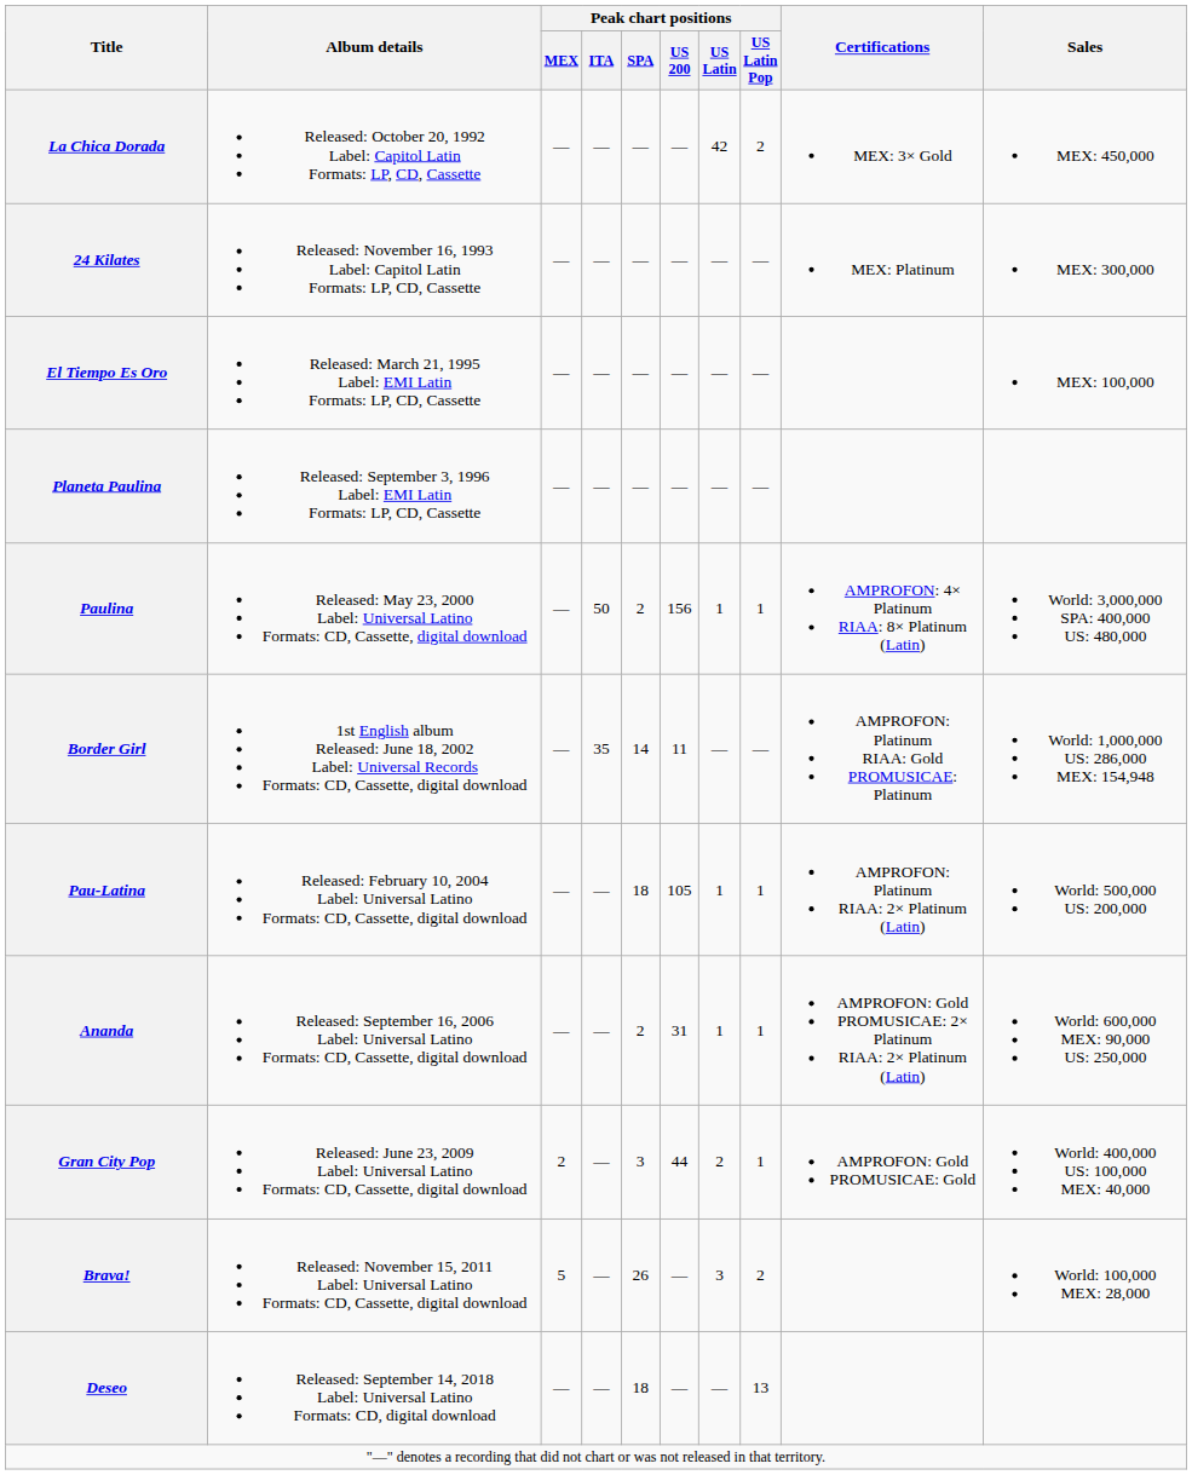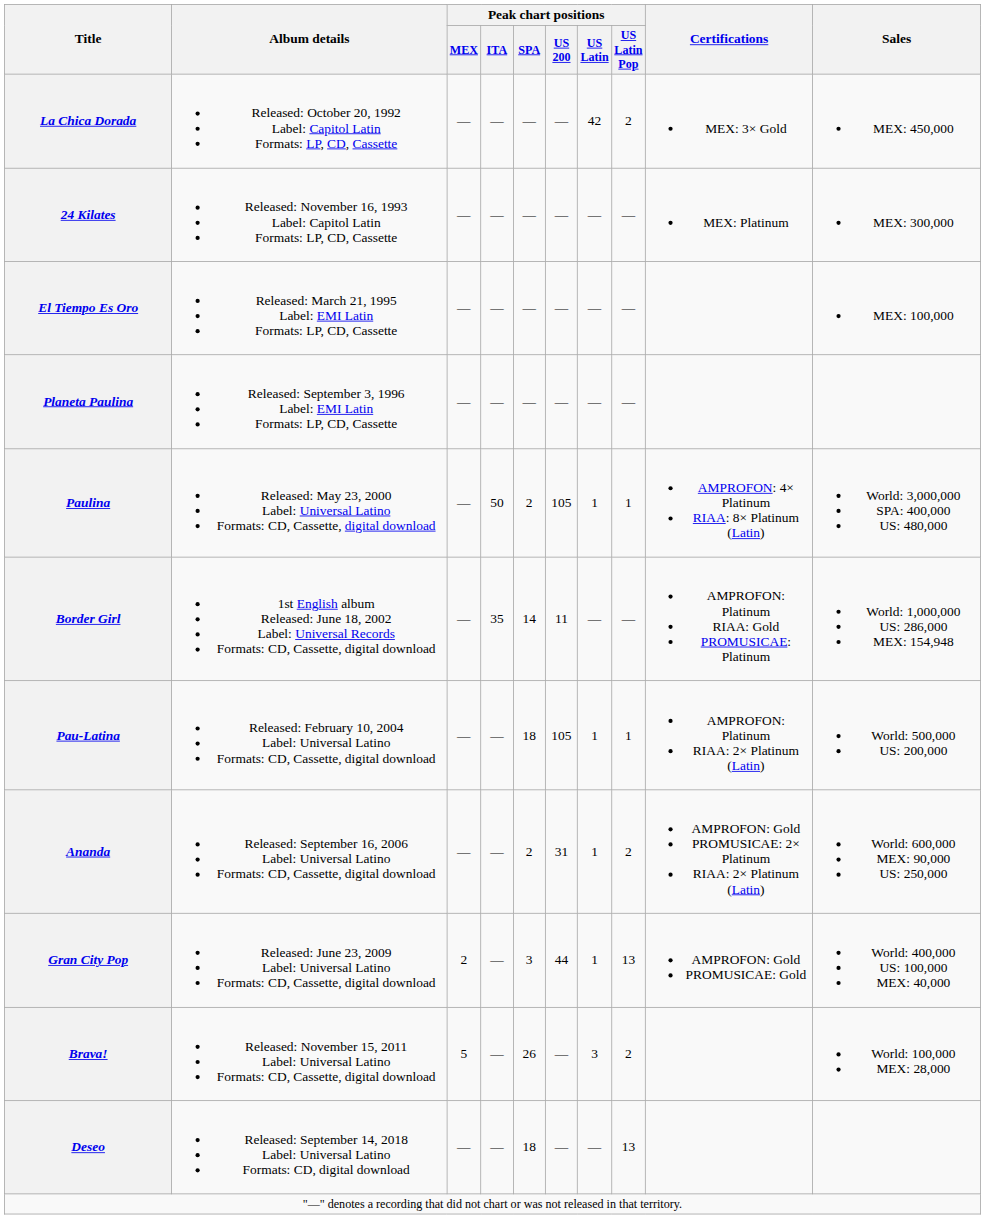 <table class="wikitable plainrowheaders" style="text-align:center;">
 <tr>
 <th scope="col" rowspan="2" style="width:12em;">Title</th>
 <th scope="col" rowspan="2" style="width:20em;">Album details</th>
 <th scope="col" colspan="6">Peak chart positions</th>
 <th scope="col" rowspan="2" style="width:12em;"><a href='#'>Certifications</a></th>
 <th scope="col" rowspan="2" style="width:12em;">Sales</th>
 </tr>
 <tr>
 <th scope="col" style="width:2.2em;font-size:90%;"><a href='#'>MEX</a><br></th>
 <th scope="col" style="width:2.2em;font-size:90%;"><a href='#'>ITA</a><br></th>
 <th scope="col" style="width:2.2em;font-size:90%;"><a href='#'>SPA</a><br></th>
 <th scope="col" style="width:2.2em;font-size:90%;"><a href='#'>US 200</a><br></th>
 <th scope="col" style="width:2.2em;font-size:90%;"><a href='#'>US Latin</a><br></th>
 <th scope="col" style="width:2.2em;font-size:90%;"><a href='#'>US Latin Pop</a><br></th>
 </tr>
 <tr>
 <th scope="row"><em><a href='#'>La Chica Dorada</a></em></th>
 <td><br><ul><li>Released: October 20, 1992</li><li>Label: <a href='#'>Capitol Latin</a></li><li>Formats: <a href='#'>LP</a>, <a href='#'>CD</a>, <a href='#'>Cassette</a></li></ul></td>
 <td>—</td>
 <td>—</td>
 <td>—</td>
 <td>—</td>
 <td>42</td>
 <td>2</td>
 <td><br><ul><li>MEX: 3× Gold</li></ul></td>
 <td><br><ul><li>MEX: 450,000</li></ul></td>
 </tr>
 <tr>
 <th scope="row"><em><a href='#'>24 Kilates</a></em></th>
 <td><br><ul><li>Released: November 16, 1993</li><li>Label: Capitol Latin</li><li>Formats: LP, CD, Cassette</li></ul></td>
 <td>—</td>
 <td>—</td>
 <td>—</td>
 <td>—</td>
 <td>—</td>
 <td>—</td>
 <td><br><ul><li>MEX: Platinum</li></ul></td>
 <td><br><ul><li>MEX: 300,000</li></ul></td>
 </tr>
 <tr>
 <th scope="row"><em><a href='#'>El Tiempo Es Oro</a></em></th>
 <td><br><ul><li>Released: March 21, 1995</li><li>Label: <a href='#'>EMI Latin</a></li><li>Formats: LP, CD, Cassette</li></ul></td>
 <td>—</td>
 <td>—</td>
 <td>—</td>
 <td>—</td>
 <td>—</td>
 <td>—</td>
 <td></td>
 <td><br><ul><li>MEX: 100,000</li></ul></td>
 </tr>
 <tr>
 <th scope="row"><em><a href='#'>Planeta Paulina</a></em></th>
 <td><br><ul><li>Released: September 3, 1996</li><li>Label: <a href='#'>EMI Latin</a></li><li>Formats: LP, CD, Cassette</li></ul></td>
 <td>—</td>
 <td>—</td>
 <td>—</td>
 <td>—</td>
 <td>—</td>
 <td>—</td>
 <td></td>
 </tr>
 <tr>
 <th scope="row"><em><a href='#'>Paulina</a></em></th>
 <td><br><ul><li>Released: May 23, 2000</li><li>Label: <a href='#'>Universal Latino</a></li><li>Formats: CD, Cassette, <a href='#'>digital download</a></li></ul></td>
 <td>—</td>
 <td>50</td>
 <td>2</td>
-<td>156</td>
+<td>105</td>
 <td>1</td>
 <td>1</td>
 <td><br><ul><li><a href='#'>AMPROFON</a>: 4× Platinum</li><li><a href='#'>RIAA</a>: 8× Platinum (<a href='#'>Latin</a>)</li></ul></td>
 <td><br><ul><li>World: 3,000,000</li><li>SPA: 400,000</li><li>US: 480,000</li></ul></td>
 </tr>
 <tr>
 <th scope="row"><em><a href='#'>Border Girl</a></em></th>
 <td><br><ul><li>1st <a href='#'>English</a> album</li><li>Released: June 18, 2002</li><li>Label: <a href='#'>Universal Records</a></li><li>Formats: CD, Cassette, digital download</li></ul></td>
 <td>—</td>
 <td>35</td>
 <td>14</td>
 <td>11</td>
 <td>—</td>
 <td>—</td>
 <td><br><ul><li>AMPROFON: Platinum</li><li>RIAA: Gold</li><li><a href='#'>PROMUSICAE</a>: Platinum</li></ul></td>
 <td><br><ul><li>World: 1,000,000</li><li>US: 286,000</li><li>MEX: 154,948</li></ul></td>
 </tr>
 <tr>
 <th scope="row"><em><a href='#'>Pau-Latina</a></em></th>
 <td><br><ul><li>Released: February 10, 2004</li><li>Label: Universal Latino</li><li>Formats: CD, Cassette, digital download</li></ul></td>
 <td>—</td>
 <td>—</td>
 <td>18</td>
 <td>105</td>
 <td>1</td>
 <td>1</td>
 <td><br><ul><li>AMPROFON: Platinum</li><li>RIAA: 2× Platinum (<a href='#'>Latin</a>)</li></ul></td>
 <td><br><ul><li>World: 500,000</li><li>US: 200,000</li></ul></td>
 </tr>
 <tr>
 <th scope="row"><em><a href='#'>Ananda</a></em></th>
 <td><br><ul><li>Released: September 16, 2006</li><li>Label: Universal Latino</li><li>Formats: CD, Cassette, digital download</li></ul></td>
 <td>—</td>
 <td>—</td>
 <td>2</td>
 <td>31</td>
 <td>1</td>
-<td>1</td>
+<td>2</td>
 <td><br><ul><li>AMPROFON: Gold</li><li>PROMUSICAE: 2× Platinum</li><li>RIAA: 2× Platinum (<a href='#'>Latin</a>)</li></ul></td>
 <td><br><ul><li>World: 600,000</li><li>MEX: 90,000</li><li>US: 250,000</li></ul></td>
 </tr>
 <tr>
 <th scope="row"><em><a href='#'>Gran City Pop</a></em></th>
 <td><br><ul><li>Released: June 23, 2009</li><li>Label: Universal Latino</li><li>Formats: CD, Cassette, digital download</li></ul></td>
 <td>2</td>
 <td>—</td>
 <td>3</td>
 <td>44</td>
-<td>2</td>
 <td>1</td>
+<td>13</td>
 <td><br><ul><li>AMPROFON: Gold</li><li>PROMUSICAE: Gold</li></ul></td>
 <td><br><ul><li>World: 400,000</li><li>US: 100,000</li><li>MEX: 40,000</li></ul></td>
 </tr>
 <tr>
 <th scope="row"><em><a href='#'>Brava!</a></em></th>
 <td><br><ul><li>Released: November 15, 2011</li><li>Label: Universal Latino</li><li>Formats: CD, Cassette, digital download</li></ul></td>
 <td>5</td>
 <td>—</td>
 <td>26</td>
 <td>—</td>
 <td>3</td>
 <td>2</td>
 <td></td>
 <td><br><ul><li>World: 100,000</li><li>MEX: 28,000</li></ul></td>
 </tr>
 <tr>
 <th scope="row"><em><a href='#'>Deseo</a> </em></th>
 <td><br><ul><li>Released: September 14, 2018</li><li>Label: Universal Latino</li><li>Formats: CD, digital download</li></ul></td>
 <td>—</td>
 <td>—</td>
 <td>18</td>
 <td>—</td>
 <td>—</td>
 <td>13</td>
 <td></td>
 <td></td>
 </tr>
 <tr>
 <td colspan="12" style="font-size:90%">"—" denotes a recording that did not chart or was not released in that territory.</td>
 </tr>
 </table>
